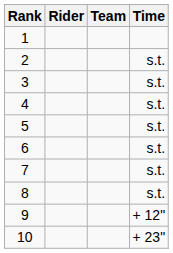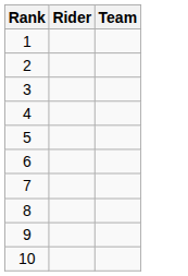 <table class="wikitable" style="font-size:95%;">
 <tr>
 <th>Rank</th>
 <th>Rider</th>
 <th>Team</th>
-<th>Time</th>
 </tr>
 <tr>
 <td align=center>1</td>
 <td> </td>
 <td></td>
-<td align="right"></td>
 </tr>
 <tr>
 <td align=center>2</td>
 <td></td>
 <td></td>
-<td align="right">s.t.</td>
 </tr>
 <tr>
 <td align=center>3</td>
 <td></td>
 <td></td>
-<td align="right">s.t.</td>
 </tr>
 <tr>
 <td align=center>4</td>
 <td></td>
 <td></td>
-<td align="right">s.t.</td>
 </tr>
 <tr>
 <td align=center>5</td>
 <td></td>
 <td></td>
-<td align="right">s.t.</td>
 </tr>
 <tr>
 <td align=center>6</td>
 <td></td>
 <td></td>
-<td align="right">s.t.</td>
 </tr>
 <tr>
 <td align=center>7</td>
 <td></td>
 <td></td>
-<td align="right">s.t.</td>
 </tr>
 <tr>
 <td align=center>8</td>
 <td></td>
 <td></td>
-<td align="right">s.t.</td>
 </tr>
 <tr>
 <td align=center>9</td>
 <td></td>
 <td></td>
-<td align="right">+ 12"</td>
 </tr>
 <tr>
 <td align=center>10</td>
 <td></td>
 <td></td>
-<td align="right">+ 23"</td>
 </tr>
 </table>
